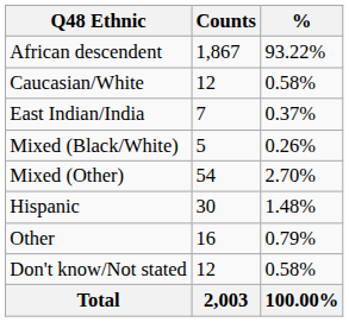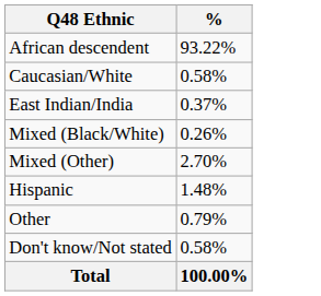 <table class="wikitable sortable">
 <tr>
 <th>Q48 Ethnic</th>
-<th>Counts</th>
 <th>%</th>
 </tr>
 <tr>
 <td>African descendent</td>
-<td>1,867</td>
 <td>93.22%</td>
 </tr>
 <tr>
 <td>Caucasian/White</td>
-<td>12</td>
 <td>0.58%</td>
 </tr>
 <tr>
 <td>East Indian/India</td>
-<td>7</td>
 <td>0.37%</td>
 </tr>
 <tr>
 <td>Mixed (Black/White)</td>
-<td>5</td>
 <td>0.26%</td>
 </tr>
 <tr>
 <td>Mixed (Other)</td>
-<td>54</td>
 <td>2.70%</td>
 </tr>
 <tr>
 <td>Hispanic</td>
-<td>30</td>
 <td>1.48%</td>
 </tr>
 <tr>
 <td>Other</td>
-<td>16</td>
 <td>0.79%</td>
 </tr>
 <tr>
 <td>Don't know/Not stated</td>
-<td>12</td>
 <td>0.58%</td>
 </tr>
 <tr>
 <th>Total</th>
-<th>2,003</th>
 <th>100.00%</th>
 </tr>
 </table>
